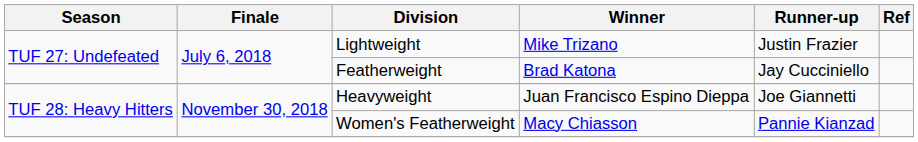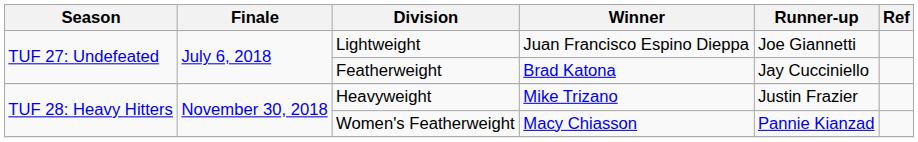 <table class="wikitable" style="width:99%;">
 <tr>
 <th>Season</th>
 <th>Finale</th>
 <th>Division</th>
 <th>Winner</th>
 <th>Runner-up</th>
 <th>Ref</th>
 </tr>
 <tr>
 <td rowspan="2" style="text-align:left"><a href='#'>TUF 27: Undefeated</a></td>
 <td rowspan="2"><a href='#'>July 6, 2018</a></td>
 <td>Lightweight</td>
-<td><a href='#'>Mike Trizano</a></td>
-<td>Justin Frazier</td>
+<td>Juan Francisco Espino Dieppa</td>
+<td>Joe Giannetti</td>
 <td></td>
 </tr>
 <tr>
 <td>Featherweight</td>
 <td><a href='#'>Brad Katona</a></td>
 <td>Jay Cucciniello</td>
 <td></td>
 </tr>
 <tr>
 </tr>
 <tr>
 <td rowspan="2" style="text-align:left"><a href='#'>TUF 28: Heavy Hitters</a></td>
 <td rowspan="2"><a href='#'>November 30, 2018</a></td>
 <td>Heavyweight</td>
-<td>Juan Francisco Espino Dieppa</td>
-<td>Joe Giannetti</td>
+<td><a href='#'>Mike Trizano</a></td>
+<td>Justin Frazier</td>
 <td></td>
 </tr>
 <tr>
 <td>Women's Featherweight</td>
 <td><a href='#'>Macy Chiasson</a></td>
 <td><a href='#'>Pannie Kianzad</a></td>
 <td></td>
 </tr>
 <tr>
 </tr>
 </table>
